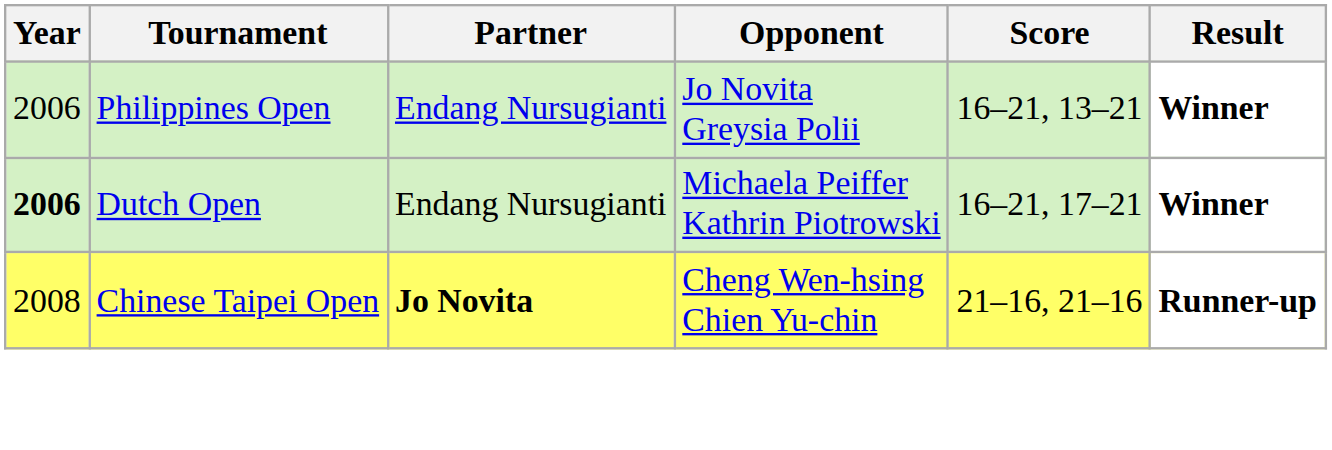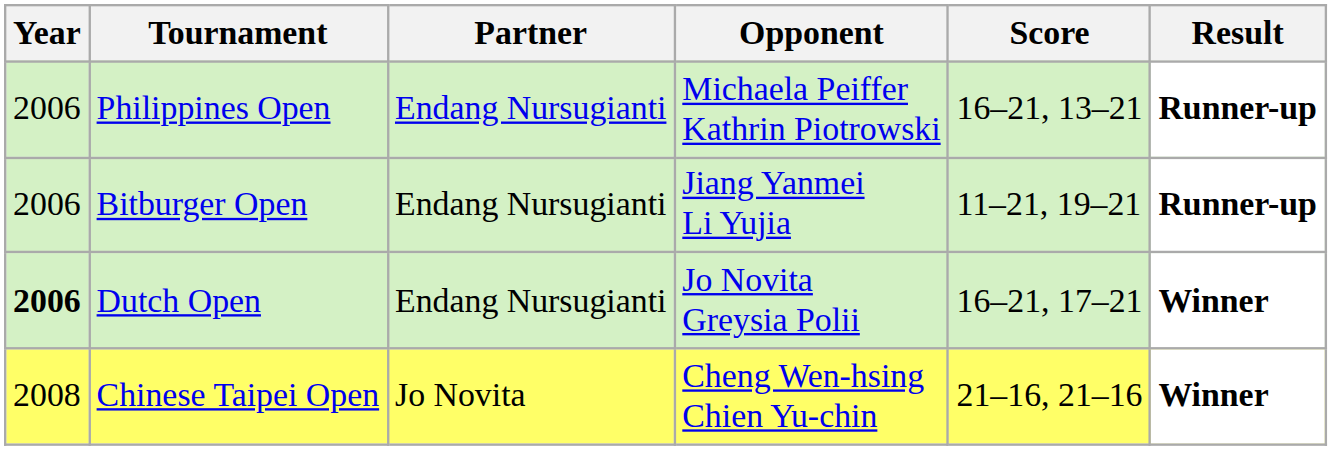 <table class="sortable wikitable" style="font-size: 90%;">
 <tr>
 <th>Year</th>
 <th>Tournament</th>
 <th>Partner</th>
 <th>Opponent</th>
 <th>Score</th>
 <th>Result</th>
 </tr>
 <tr style="background:#D4F1C5">
 <td align="center">2006</td>
 <td align="left"><a href='#'>Philippines Open</a></td>
 <td align="left"> <a href='#'>Endang Nursugianti</a></td>
-<td align="left"> <a href='#'>Jo Novita</a><br> <a href='#'>Greysia Polii</a></td>
+<td align="left"> <a href='#'>Michaela Peiffer</a><br> <a href='#'>Kathrin Piotrowski</a></td>
 <td align="left">16–21, 13–21</td>
-<td style="text-align:left; background:white"> <strong>Winner</strong></td>
+<td style="text-align:left; background:white"> <strong>Runner-up</strong></td>
+</tr>
+<tr style="background:#D4F1C5">
+<td align="center">2006</td>
+<td align="left"><a href='#'>Bitburger Open</a></td>
+<td align="left"> Endang Nursugianti</td>
+<td align="left"> <a href='#'>Jiang Yanmei</a><br> <a href='#'>Li Yujia</a></td>
+<td align="left">11–21, 19–21</td>
+<td style="text-align:left; background:white"> <strong>Runner-up</strong></td>
 </tr>
 <tr style="background:#D4F1C5">
 <td align="center"><strong>2006</strong></td>
 <td align="left"><a href='#'>Dutch Open</a></td>
 <td align="left"> Endang Nursugianti</td>
-<td align="left"> <a href='#'>Michaela Peiffer</a><br> <a href='#'>Kathrin Piotrowski</a></td>
+<td align="left"> <a href='#'>Jo Novita</a><br> <a href='#'>Greysia Polii</a></td>
 <td align="left">16–21, 17–21</td>
 <td style="text-align:left; background:white"> <strong>Winner</strong></td>
 </tr>
 <tr style="background:#FFFF67">
 <td align="center">2008</td>
 <td align="left"><a href='#'>Chinese Taipei Open</a></td>
-<td align="left"><strong> Jo Novita</strong></td>
+<td align="left"> Jo Novita</td>
 <td align="left"> <a href='#'>Cheng Wen-hsing</a><br> <a href='#'>Chien Yu-chin</a></td>
 <td align="left">21–16, 21–16</td>
-<td style="text-align:left; background:white"> <strong>Runner-up</strong></td>
+<td style="text-align:left; background:white"> <strong>Winner</strong></td>
 </tr>
 </table>
